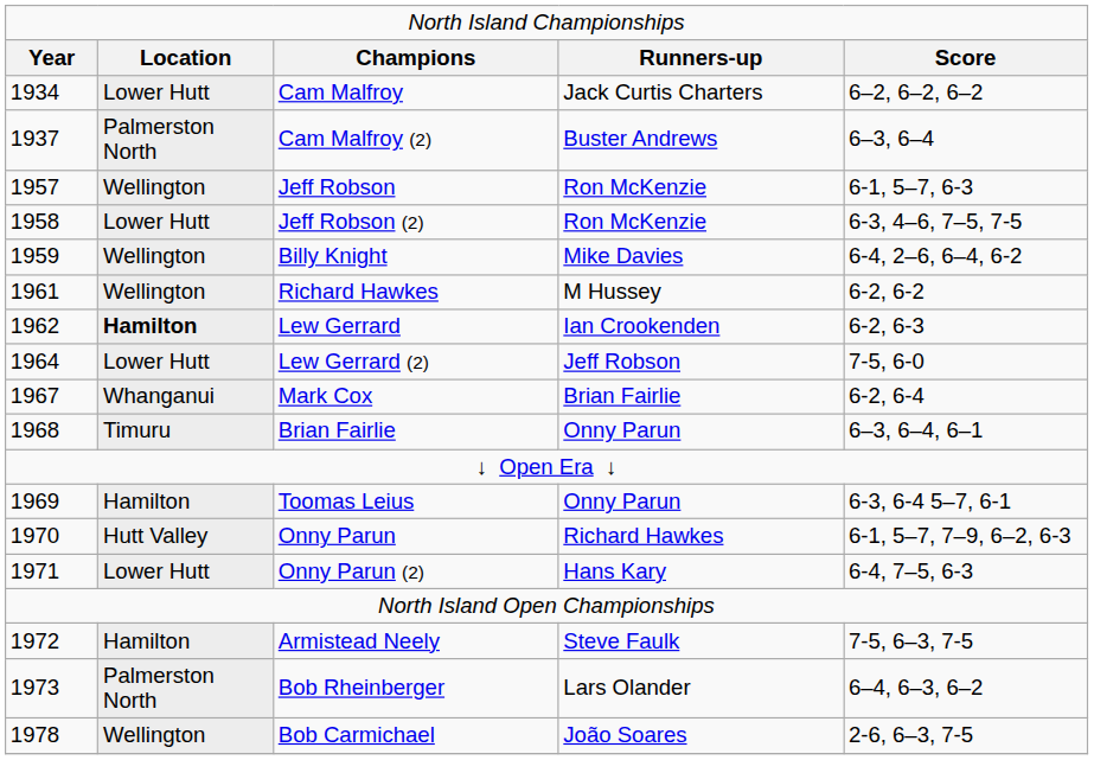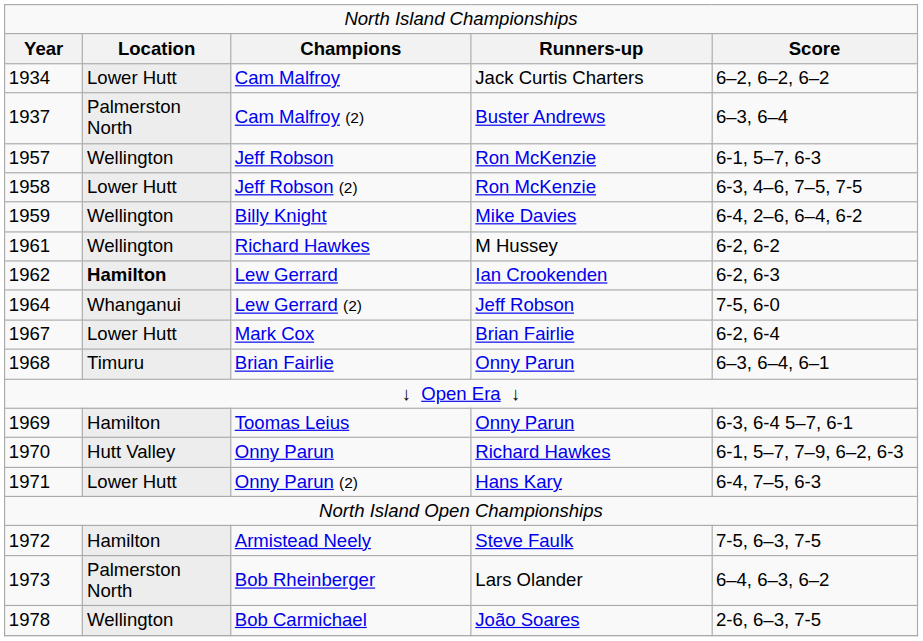 <table class="wikitable">
 <tr>
 <td colspan=5 align=center><em>North Island Championships</em></td>
 </tr>
 <tr>
 <th style="width:60px">Year</th>
 <th style="width:120px">Location</th>
 <th style="width:200px">Champions</th>
 <th style="width:200px">Runners-up</th>
 <th style="width:170px" class="unsortable">Score</th>
 </tr>
 <tr>
 <td>1934</td>
 <td style="background:#ededed">Lower Hutt</td>
 <td> <a href='#'>Cam Malfroy</a></td>
 <td> Jack Curtis Charters</td>
 <td>6–2, 6–2, 6–2</td>
 </tr>
 <tr>
 <td>1937</td>
 <td style="background:#ededed">Palmerston North</td>
 <td> <a href='#'>Cam Malfroy</a> <small>(2)</small></td>
 <td> <a href='#'>Buster Andrews</a></td>
 <td>6–3, 6–4</td>
 </tr>
 <tr>
 <td>1957</td>
 <td style="background:#ededed">Wellington</td>
 <td> <a href='#'>Jeff Robson</a></td>
 <td> <a href='#'>Ron McKenzie</a></td>
 <td>6-1, 5–7, 6-3</td>
 </tr>
 <tr>
 <td>1958</td>
 <td style="background:#ededed">Lower Hutt</td>
 <td> <a href='#'>Jeff Robson</a> <small>(2)</small></td>
 <td> <a href='#'>Ron McKenzie</a></td>
 <td>6-3, 4–6, 7–5, 7-5</td>
 </tr>
 <tr>
 <td>1959</td>
 <td style="background:#ededed">Wellington</td>
 <td> <a href='#'>Billy Knight</a></td>
 <td> <a href='#'>Mike Davies</a></td>
 <td>6-4, 2–6, 6–4, 6-2</td>
 </tr>
 <tr>
 <td>1961</td>
 <td style="background:#ededed">Wellington</td>
 <td> <a href='#'>Richard Hawkes</a></td>
 <td> M Hussey</td>
 <td>6-2, 6-2</td>
 </tr>
 <tr>
 <td>1962</td>
 <td style="background:#ededed"><strong>Hamilton</strong></td>
 <td> <a href='#'>Lew Gerrard</a></td>
 <td> <a href='#'>Ian Crookenden</a></td>
 <td>6-2, 6-3</td>
 </tr>
 <tr>
 <td>1964</td>
-<td style="background:#ededed">Lower Hutt</td>
+<td style="background:#ededed">Whanganui</td>
 <td> <a href='#'>Lew Gerrard</a> <small>(2)</small></td>
 <td> <a href='#'>Jeff Robson</a></td>
 <td>7-5, 6-0</td>
 </tr>
 <tr>
 <td>1967</td>
-<td style="background:#ededed">Whanganui</td>
+<td style="background:#ededed">Lower Hutt</td>
 <td> <a href='#'>Mark Cox</a></td>
 <td> <a href='#'>Brian Fairlie</a></td>
 <td>6-2, 6-4</td>
 </tr>
 <tr>
 <td>1968</td>
 <td style="background:#ededed">Timuru</td>
 <td> <a href='#'>Brian Fairlie</a></td>
 <td> <a href='#'>Onny Parun</a></td>
 <td>6–3, 6–4, 6–1</td>
 </tr>
 <tr>
 <td colspan=5 align=center>↓  <a href='#'>Open Era</a>  ↓</td>
 </tr>
 <tr>
 <td>1969</td>
 <td style="background:#ededed">Hamilton</td>
 <td> <a href='#'>Toomas Leius</a></td>
 <td> <a href='#'>Onny Parun</a></td>
 <td>6-3, 6-4 5–7, 6-1</td>
 </tr>
 <tr>
 <td>1970</td>
 <td style="background:#ededed">Hutt Valley</td>
 <td> <a href='#'>Onny Parun</a></td>
 <td> <a href='#'>Richard Hawkes</a></td>
 <td>6-1, 5–7, 7–9, 6–2, 6-3</td>
 </tr>
 <tr>
 <td>1971</td>
 <td style="background:#ededed">Lower Hutt</td>
 <td> <a href='#'>Onny Parun</a> <small>(2)</small></td>
 <td> <a href='#'>Hans Kary</a></td>
 <td>6-4, 7–5, 6-3</td>
 </tr>
 <tr>
 <td colspan=5 align=center><em>North Island Open Championships</em></td>
 </tr>
 <tr>
 <td>1972</td>
 <td style="background:#ededed">Hamilton</td>
 <td>  <a href='#'>Armistead Neely</a></td>
 <td> <a href='#'>Steve Faulk</a></td>
 <td>7-5, 6–3, 7-5</td>
 </tr>
 <tr>
 <td>1973</td>
 <td style="background:#ededed">Palmerston North</td>
 <td> <a href='#'>Bob Rheinberger</a></td>
 <td> Lars Olander</td>
 <td>6–4, 6–3, 6–2</td>
 </tr>
 <tr>
 <td>1978</td>
 <td style="background:#ededed">Wellington</td>
 <td> <a href='#'>Bob Carmichael</a></td>
 <td> <a href='#'>João Soares</a></td>
 <td>2-6, 6–3, 7-5</td>
 </tr>
 <tr>
 </tr>
 </table>
